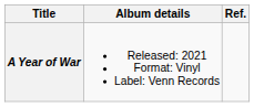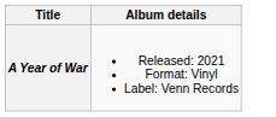 <table class="wikitable plainrowheaders" style="text-align:center;" border="1">
 <tr>
 <th scope="col">Title</th>
 <th scope="col">Album details</th>
-<th scope="col">Ref.</th>
 </tr>
 <tr>
 <th scope="row"><em>A Year of War</em></th>
 <td><br><ul><li>Released: 2021</li><li>Format: Vinyl</li><li>Label: Venn Records</li></ul></td>
-<td></td>
 </tr>
 </table>
